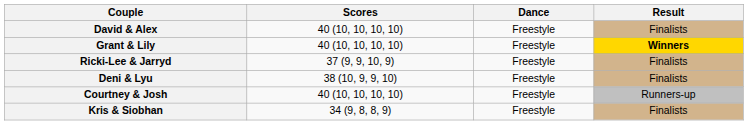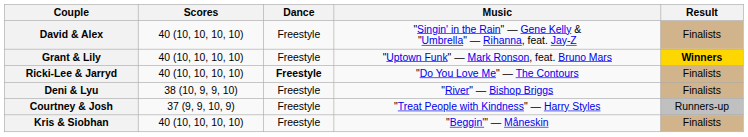 <table class="wikitable sortable" style="text-align:center; width: 90%">
 <tr>
 <th scope="col">Couple</th>
 <th scope="col">Scores</th>
 <th scope="col" class="unsortable">Dance</th>
+<th scope="col" class="unsortable">Music</th>
 <th scope="col" class="unsortable">Result</th>
 </tr>
 <tr>
 <th scope="row">David & Alex</th>
 <td>40 (10, 10, 10, 10)</td>
 <td>Freestyle</td>
+<td>"<a href='#'>Singin' in the Rain</a>" — <a href='#'>Gene Kelly</a> &<br>"<a href='#'>Umbrella</a>" — <a href='#'>Rihanna</a>, feat. <a href='#'>Jay-Z</a></td>
 <td bgcolor="tan">Finalists</td>
 </tr>
 <tr>
 <th scope="row">Grant & Lily</th>
 <td>40 (10, 10, 10, 10)</td>
 <td>Freestyle</td>
+<td>"<a href='#'>Uptown Funk</a>" — <a href='#'>Mark Ronson</a>, feat. <a href='#'>Bruno Mars</a></td>
 <td bgcolor="gold"><strong>Winners</strong></td>
 </tr>
 <tr>
 <th scope="row">Ricki-Lee & Jarryd</th>
-<td>37 (9, 9, 10, 9)</td>
-<td>Freestyle</td>
+<td>40 (10, 10, 10, 10)</td>
+<td><strong>Freestyle</strong></td>
+<td>"<a href='#'>Do You Love Me</a>" — <a href='#'>The Contours</a></td>
 <td bgcolor="tan">Finalists</td>
 </tr>
 <tr>
 <th scope="row">Deni & Lyu</th>
 <td>38 (10, 9, 9, 10)</td>
 <td>Freestyle</td>
+<td>"<a href='#'>River</a>" — <a href='#'>Bishop Briggs</a></td>
 <td bgcolor="tan">Finalists</td>
 </tr>
 <tr>
 <th scope="row">Courtney & Josh</th>
-<td>40 (10, 10, 10, 10)</td>
+<td>37 (9, 9, 10, 9)</td>
 <td>Freestyle</td>
+<td>"<a href='#'>Treat People with Kindness</a>" — <a href='#'>Harry Styles</a></td>
 <td bgcolor="silver">Runners-up</td>
 </tr>
 <tr>
 <th scope="row">Kris & Siobhan</th>
-<td>34 (9, 8, 8, 9)</td>
+<td>40 (10, 10, 10, 10)</td>
 <td>Freestyle</td>
+<td>"<a href='#'>Beggin'</a>" — <a href='#'>Måneskin</a></td>
 <td bgcolor="tan">Finalists</td>
 </tr>
 </table>
